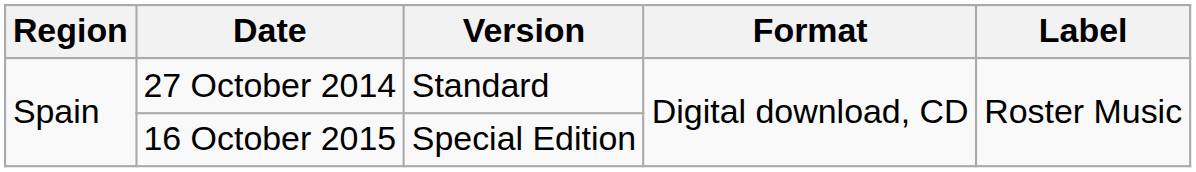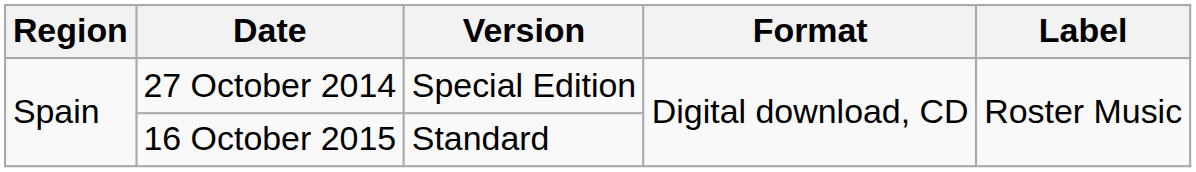 <table class=wikitable>
 <tr>
 <th>Region</th>
 <th>Date</th>
 <th>Version</th>
 <th>Format</th>
 <th>Label</th>
 </tr>
 <tr>
 <td rowspan="2">Spain</td>
 <td>27 October 2014</td>
-<td>Standard</td>
+<td>Special Edition</td>
 <td rowspan="2">Digital download, CD</td>
 <td rowspan="2">Roster Music</td>
 </tr>
 <tr>
 <td>16 October 2015</td>
-<td>Special Edition</td>
+<td>Standard</td>
 </tr>
 </table>
